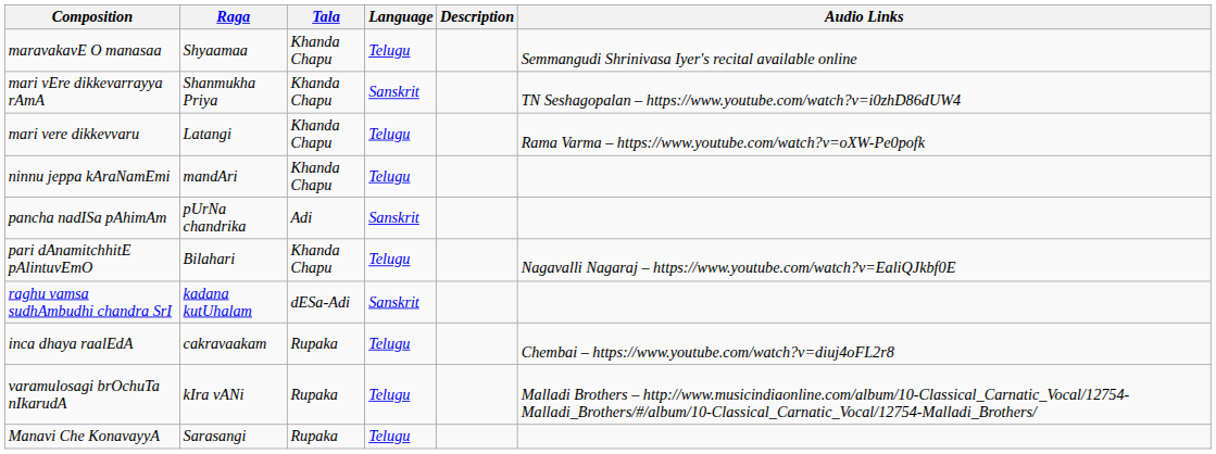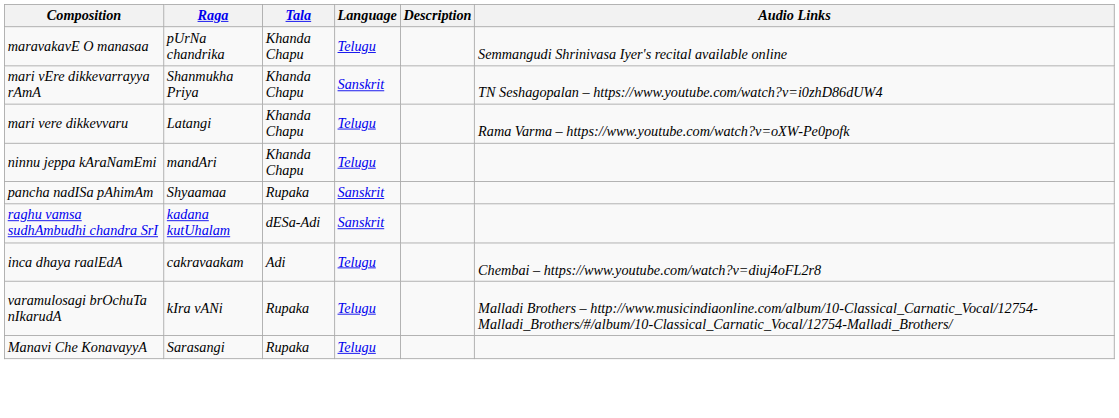 <table class="wikitable">
 <tr>
 <th><em>Composition</em></th>
 <th><em><a href='#'>Raga</a></em></th>
 <th><em><a href='#'>Tala</a></em></th>
 <th><em>Language</em></th>
 <th><em>Description</em></th>
 <th><em>Audio Links</em></th>
 </tr>
 <tr>
 <td><em>maravakavE O manasaa</em></td>
-<td><em>Shyaamaa</em></td>
+<td><em>pUrNa chandrika</em></td>
 <td><em>Khanda Chapu</em></td>
 <td><em><a href='#'>Telugu</a></em></td>
 <td></td>
 <td><br><em>Semmangudi Shrinivasa Iyer's recital available online</em></td>
 </tr>
 <tr>
 <td><em>mari vEre dikkevarrayya rAmA</em></td>
 <td><em>Shanmukha Priya</em></td>
 <td><em>Khanda Chapu</em></td>
 <td><em><a href='#'>Sanskrit</a></em></td>
 <td></td>
 <td><br><em>TN Seshagopalan – https://www.youtube.com/watch?v=i0zhD86dUW4</em></td>
 </tr>
 <tr>
 <td><em>mari vere dikkevvaru</em></td>
 <td><em>Latangi</em></td>
 <td><em>Khanda Chapu</em></td>
 <td><em><a href='#'>Telugu</a></em></td>
 <td></td>
 <td><br><em>Rama Varma – https://www.youtube.com/watch?v=oXW-Pe0pofk</em></td>
 </tr>
 <tr>
 <td><em>ninnu jeppa kAraNamEmi</em></td>
 <td><em>mandAri</em></td>
 <td><em>Khanda Chapu</em></td>
 <td><em><a href='#'>Telugu</a></em></td>
 <td></td>
 <td></td>
 </tr>
 <tr>
 <td><em>pancha nadISa pAhimAm</em></td>
-<td><em>pUrNa chandrika</em></td>
-<td><em>Adi</em></td>
+<td><em>Shyaamaa</em></td>
+<td><em>Rupaka</em></td>
 <td><em><a href='#'>Sanskrit</a></em></td>
 <td></td>
 <td></td>
-</tr>
-<tr>
-<td><em>pari dAnamitchhitE pAlintuvEmO</em></td>
-<td><em>Bilahari</em></td>
-<td><em>Khanda Chapu</em></td>
-<td><em><a href='#'>Telugu</a></em></td>
-<td></td>
-<td><br><em>Nagavalli Nagaraj – https://www.youtube.com/watch?v=EaliQJkbf0E</em></td>
 </tr>
 <tr>
 <td><em><a href='#'>raghu vamsa sudhAmbudhi chandra SrI</a></em></td>
 <td><em><a href='#'>kadana kutUhalam</a></em></td>
 <td><em>dESa-Adi</em></td>
 <td><em><a href='#'>Sanskrit</a></em></td>
 <td></td>
 <td></td>
 </tr>
 <tr>
 <td><em>inca dhaya raalEdA</em></td>
 <td><em>cakravaakam</em></td>
-<td><em>Rupaka</em></td>
+<td><em>Adi</em></td>
 <td><em><a href='#'>Telugu</a></em></td>
 <td></td>
 <td><br><em>Chembai – https://www.youtube.com/watch?v=diuj4oFL2r8</em></td>
 </tr>
 <tr>
 <td><em>varamulosagi brOchuTa nIkarudA</em></td>
 <td><em>kIra vANi</em></td>
 <td><em>Rupaka</em></td>
 <td><em><a href='#'>Telugu</a></em></td>
 <td></td>
 <td><br><em>Malladi Brothers – http://www.musicindiaonline.com/album/10-Classical_Carnatic_Vocal/12754-Malladi_Brothers/#/album/10-Classical_Carnatic_Vocal/12754-Malladi_Brothers/</em></td>
 </tr>
 <tr>
 <td><em>Manavi Che KonavayyA</em></td>
 <td><em>Sarasangi</em></td>
 <td><em>Rupaka</em></td>
 <td><em><a href='#'>Telugu</a></em></td>
 <td></td>
 </tr>
 </table>
